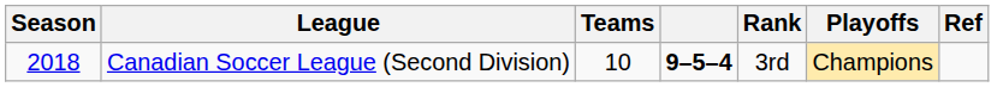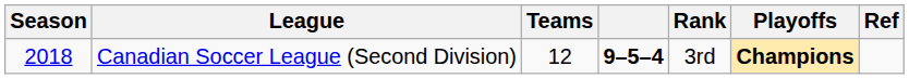 <table class="wikitable" style="text-align: center;">
 <tr>
 <th>Season</th>
 <th>League</th>
 <th>Teams</th>
 <th></th>
 <th>Rank</th>
 <th>Playoffs</th>
 <th>Ref</th>
 </tr>
 <tr>
 <td><a href='#'>2018</a></td>
 <td><a href='#'>Canadian Soccer League</a> (Second Division)</td>
-<td>10</td>
+<td>12</td>
 <td><strong>9–5–4</strong></td>
 <td>3rd</td>
-<td bgcolor="FFEBAD">Champions</td>
+<td bgcolor="FFEBAD"><strong>Champions</strong></td>
 <td></td>
 </tr>
 </table>
